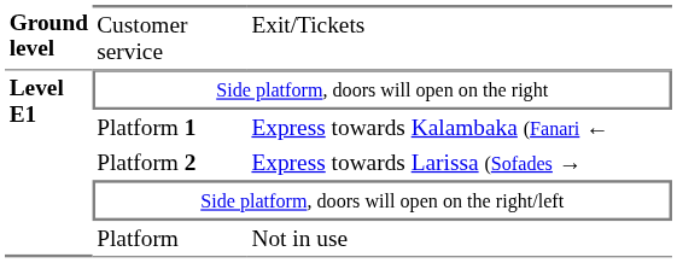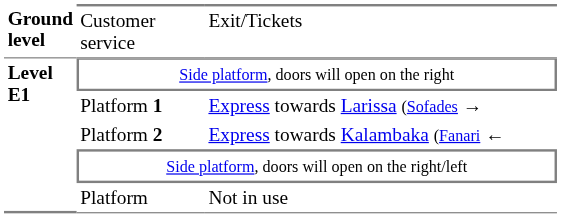 <table table border=0 cellspacing=0 cellpadding=3>
 <tr>
 <td style="border-bottom:solid 1px gray;" width=50 valign=top><strong>Ground level</strong></td>
 <td style="border-top:solid 2px gray;border-bottom:solid 1px gray;" width=100 valign=top>Customer service</td>
 <td style="border-top:solid 2px gray;border-bottom:solid 1px gray;" width=285 valign=top>Exit/Tickets</td>
 </tr>
 <tr>
 <td style="border-bottom:solid 2px gray;" rowspan=5 valign=top><strong>Level<br>Ε1</strong></td>
 <td style="border-top:solid 1px gray;border-right:solid 2px gray;border-left:solid 2px gray;border-bottom:solid 2px gray;text-align:center;" colspan=2><small><a href='#'>Side platform</a>, doors will open on the right</small></td>
 </tr>
 <tr>
 <td>Platform <span><strong>1</strong></span></td>
-<td> <a href='#'>Express</a> towards <a href='#'>Kalambaka</a> <small>(<a href='#'>Fanari</a></small> ←</td>
+<td> <a href='#'>Express</a> towards <a href='#'>Larissa</a> <small>(<a href='#'>Sofades</a></small> →</td>
 </tr>
 <tr>
 <td>Platform <span><strong>2</strong></span></td>
-<td> <a href='#'>Express</a> towards <a href='#'>Larissa</a> <small>(<a href='#'>Sofades</a></small> →</td>
+<td> <a href='#'>Express</a> towards <a href='#'>Kalambaka</a> <small>(<a href='#'>Fanari</a></small> ←</td>
 </tr>
 <tr>
 <td style="border-top:solid 2px gray;border-right:solid 2px gray;border-left:solid 2px gray;border-bottom:solid 2px gray;text-align:center;" colspan=2><small><a href='#'>Side platform</a>, doors will open on the right/left</small></td>
 </tr>
 <tr>
 <td style="border-bottom:solid 1px gray;">Platform </td>
 <td style="border-bottom:solid 1px gray;">Not in use</td>
 </tr>
 </table>
